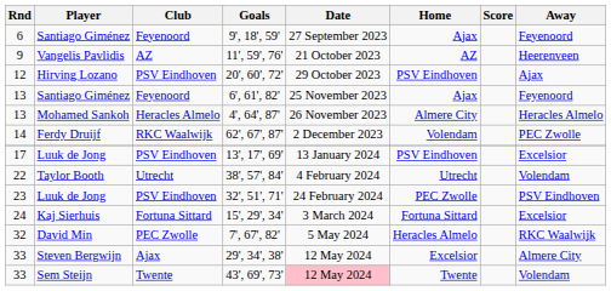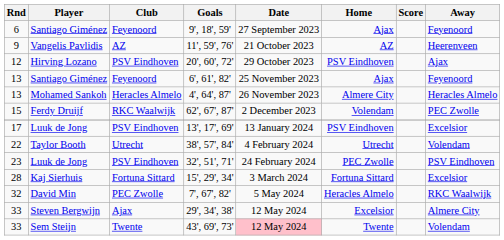 <table class="wikitable" style="text-align:center">
 <tr>
 <th>Rnd</th>
 <th>Player</th>
 <th>Club</th>
 <th>Goals</th>
 <th>Date</th>
 <th>Home</th>
 <th>Score</th>
 <th>Away</th>
 </tr>
 <tr>
 <td>6</td>
 <td style="text-align:left"> <a href='#'>Santiago Giménez</a></td>
 <td style="text-align:left"><a href='#'>Feyenoord</a></td>
 <td>9', 18', 59'</td>
 <td>27 September 2023</td>
 <td style="text-align:right"><a href='#'>Ajax</a></td>
 <td></td>
 <td style="text-align:left"><a href='#'>Feyenoord</a></td>
 </tr>
 <tr>
 <td>9</td>
 <td style="text-align:left"> <a href='#'>Vangelis Pavlidis</a></td>
 <td style="text-align:left"><a href='#'>AZ</a></td>
 <td>11', 59', 76'</td>
 <td>21 October 2023</td>
 <td style="text-align:right"><a href='#'>AZ</a></td>
 <td></td>
 <td style="text-align:left"><a href='#'>Heerenveen</a></td>
 </tr>
 <tr>
 <td>12</td>
 <td style="text-align:left"> <a href='#'>Hirving Lozano</a></td>
 <td style="text-align:left"><a href='#'>PSV Eindhoven</a></td>
 <td>20', 60', 72'</td>
 <td>29 October 2023</td>
 <td style="text-align:right"><a href='#'>PSV Eindhoven</a></td>
 <td></td>
 <td style="text-align:left"><a href='#'>Ajax</a></td>
 </tr>
 <tr>
 <td>13</td>
 <td style="text-align:left"> <a href='#'>Santiago Giménez</a></td>
 <td style="text-align:left"><a href='#'>Feyenoord</a></td>
 <td>6', 61', 82'</td>
 <td>25 November 2023</td>
 <td style="text-align:right"><a href='#'>Ajax</a></td>
 <td></td>
 <td style="text-align:left"><a href='#'>Feyenoord</a></td>
 </tr>
 <tr>
 <td>13</td>
 <td style="text-align:left"> <a href='#'>Mohamed Sankoh</a></td>
 <td style="text-align:left"><a href='#'>Heracles Almelo</a></td>
 <td>4', 64', 87'</td>
 <td>26 November 2023</td>
 <td style="text-align:right"><a href='#'>Almere City</a></td>
 <td></td>
 <td style="text-align:left"><a href='#'>Heracles Almelo</a></td>
 </tr>
 <tr>
-<td>14</td>
+<td>15</td>
 <td style="text-align:left"> <a href='#'>Ferdy Druijf</a></td>
 <td style="text-align:left"><a href='#'>RKC Waalwijk</a></td>
 <td>62', 67', 87'</td>
 <td>2 December 2023</td>
 <td style="text-align:right"><a href='#'>Volendam</a></td>
 <td></td>
 <td style="text-align:left"><a href='#'>PEC Zwolle</a></td>
 </tr>
 <tr>
 </tr>
 <tr>
 <td>17</td>
 <td style="text-align:left"> <a href='#'>Luuk de Jong</a></td>
 <td style="text-align:left"><a href='#'>PSV Eindhoven</a></td>
 <td>13', 17', 69'</td>
 <td>13 January 2024</td>
 <td style="text-align:right"><a href='#'>PSV Eindhoven</a></td>
 <td></td>
 <td style="text-align:left"><a href='#'>Excelsior</a></td>
 </tr>
 <tr>
 <td>22</td>
 <td style="text-align:left"> <a href='#'>Taylor Booth</a></td>
 <td style="text-align:left"><a href='#'>Utrecht</a></td>
 <td>38', 57', 84'</td>
 <td>4 February 2024</td>
 <td style="text-align:right"><a href='#'>Utrecht</a></td>
 <td></td>
 <td style="text-align:left"><a href='#'>Volendam</a></td>
 </tr>
 <tr>
 <td>23</td>
 <td style="text-align:left"> <a href='#'>Luuk de Jong</a></td>
 <td style="text-align:left"><a href='#'>PSV Eindhoven</a></td>
 <td>32', 51', 71'</td>
 <td>24 February 2024</td>
 <td style="text-align:right"><a href='#'>PEC Zwolle</a></td>
 <td></td>
 <td style="text-align:left"><a href='#'>PSV Eindhoven</a></td>
 </tr>
 <tr>
-<td>24</td>
+<td>28</td>
 <td style="text-align:left"> <a href='#'>Kaj Sierhuis</a></td>
 <td style="text-align:left"><a href='#'>Fortuna Sittard</a></td>
 <td>15', 29', 34'</td>
 <td>3 March 2024</td>
 <td style="text-align:right"><a href='#'>Fortuna Sittard</a></td>
 <td></td>
 <td style="text-align:left"><a href='#'>Excelsior</a></td>
 </tr>
 <tr>
 <td>32</td>
 <td style="text-align:left"> <a href='#'>David Min</a></td>
 <td style="text-align:left"><a href='#'>PEC Zwolle</a></td>
 <td>7', 67', 82'</td>
 <td>5 May 2024</td>
 <td style="text-align:right"><a href='#'>Heracles Almelo</a></td>
 <td></td>
 <td style="text-align:left"><a href='#'>RKC Waalwijk</a></td>
 </tr>
 <tr>
 <td>33</td>
 <td style="text-align:left"> <a href='#'>Steven Bergwijn</a></td>
 <td style="text-align:left"><a href='#'>Ajax</a></td>
 <td>29', 34', 38'</td>
 <td>12 May 2024</td>
 <td style="text-align:right"><a href='#'>Excelsior</a></td>
 <td></td>
 <td style="text-align:left"><a href='#'>Almere City</a></td>
 </tr>
 <tr>
 <td>33</td>
 <td style="text-align:left"> <a href='#'>Sem Steijn</a></td>
 <td style="text-align:left"><a href='#'>Twente</a></td>
 <td>43', 69', 73'</td>
 <td style="background: pink;">12 May 2024</td>
 <td style="text-align:right"><a href='#'>Twente</a></td>
 <td></td>
 <td style="text-align:left"><a href='#'>Volendam</a></td>
 </tr>
 </table>
